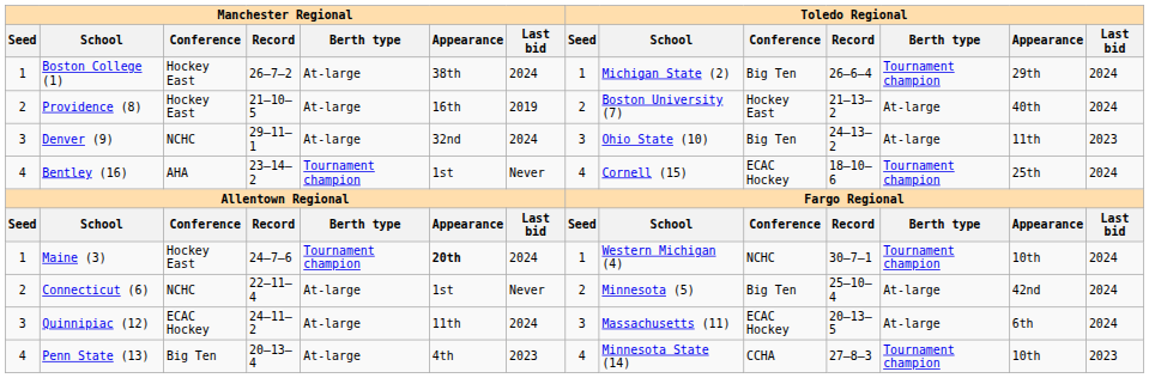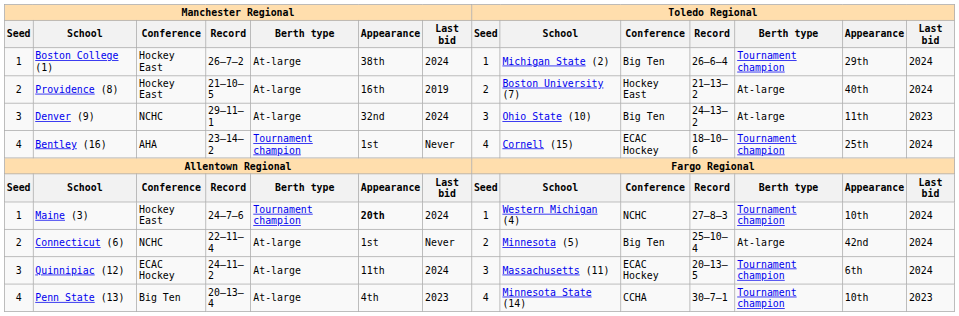 <table class="wikitable">
 <tr>
 <th colspan="7" style="background:#ffdead;">Manchester Regional</th>
 <th colspan="7" style="background:#ffdead;">Toledo Regional</th>
 </tr>
 <tr>
 <th>Seed</th>
 <th>School</th>
 <th>Conference</th>
 <th>Record</th>
 <th>Berth type</th>
 <th>Appearance</th>
 <th>Last bid</th>
 <th>Seed</th>
 <th>School</th>
 <th>Conference</th>
 <th>Record</th>
 <th>Berth type</th>
 <th>Appearance</th>
 <th>Last bid</th>
 </tr>
 <tr>
 <td align=center>1</td>
 <td><a href='#'>Boston College</a> (1)</td>
 <td>Hockey East</td>
 <td>26–7–2</td>
 <td>At-large</td>
 <td>38th</td>
 <td>2024</td>
 <td align=center>1</td>
 <td><a href='#'>Michigan State</a> (2)</td>
 <td>Big Ten</td>
 <td>26–6–4</td>
 <td><a href='#'>Tournament champion</a></td>
 <td>29th</td>
 <td>2024</td>
 </tr>
 <tr>
 <td align=center>2</td>
 <td><a href='#'>Providence</a> (8)</td>
 <td>Hockey East</td>
 <td>21–10–5</td>
 <td>At-large</td>
 <td>16th</td>
 <td>2019</td>
 <td align=center>2</td>
 <td><a href='#'>Boston University</a> (7)</td>
 <td>Hockey East</td>
 <td>21–13–2</td>
 <td>At-large</td>
 <td>40th</td>
 <td>2024</td>
 </tr>
 <tr>
 <td align=center>3</td>
 <td><a href='#'>Denver</a> (9)</td>
 <td>NCHC</td>
 <td>29–11–1</td>
 <td>At-large</td>
 <td>32nd</td>
 <td>2024</td>
 <td align=center>3</td>
 <td><a href='#'>Ohio State</a> (10)</td>
 <td>Big Ten</td>
 <td>24–13–2</td>
 <td>At-large</td>
 <td>11th</td>
 <td>2023</td>
 </tr>
 <tr>
 <td align=center>4</td>
 <td><a href='#'>Bentley</a> (16)</td>
 <td>AHA</td>
 <td>23–14–2</td>
 <td><a href='#'>Tournament champion</a></td>
 <td>1st</td>
 <td>Never</td>
 <td align=center>4</td>
 <td><a href='#'>Cornell</a> (15)</td>
 <td>ECAC Hockey</td>
 <td>18–10–6</td>
 <td><a href='#'>Tournament champion</a></td>
 <td>25th</td>
 <td>2024</td>
 </tr>
 <tr>
 <th colspan="7" style="background:#ffdead;">Allentown Regional</th>
 <th colspan="7" style="background:#ffdead;">Fargo Regional</th>
 </tr>
 <tr>
 <th>Seed</th>
 <th>School</th>
 <th>Conference</th>
 <th>Record</th>
 <th>Berth type</th>
 <th>Appearance</th>
 <th>Last bid</th>
 <th>Seed</th>
 <th>School</th>
 <th>Conference</th>
 <th>Record</th>
 <th>Berth type</th>
 <th>Appearance</th>
 <th>Last bid</th>
 </tr>
 <tr>
 <td align=center>1</td>
 <td><a href='#'>Maine</a> (3)</td>
 <td>Hockey East</td>
 <td>24–7–6</td>
 <td><a href='#'>Tournament champion</a></td>
 <td><strong>20th</strong></td>
 <td>2024</td>
 <td align=center>1</td>
 <td><a href='#'>Western Michigan</a> (4)</td>
 <td>NCHC</td>
-<td>30–7–1</td>
+<td>27–8–3</td>
 <td><a href='#'>Tournament champion</a></td>
 <td>10th</td>
 <td>2024</td>
 </tr>
 <tr>
 <td align=center>2</td>
 <td><a href='#'>Connecticut</a> (6)</td>
 <td>NCHC</td>
 <td>22–11–4</td>
 <td>At-large</td>
 <td>1st</td>
 <td>Never</td>
 <td align=center>2</td>
 <td><a href='#'>Minnesota</a> (5)</td>
 <td>Big Ten</td>
 <td>25–10–4</td>
 <td>At-large</td>
 <td>42nd</td>
 <td>2024</td>
 </tr>
 <tr>
 <td align=center>3</td>
 <td><a href='#'>Quinnipiac</a> (12)</td>
 <td>ECAC Hockey</td>
 <td>24–11–2</td>
 <td>At-large</td>
 <td>11th</td>
 <td>2024</td>
 <td align=center>3</td>
 <td><a href='#'>Massachusetts</a> (11)</td>
 <td>ECAC Hockey</td>
 <td>20–13–5</td>
-<td>At-large</td>
+<td><a href='#'>Tournament champion</a></td>
 <td>6th</td>
 <td>2024</td>
 </tr>
 <tr>
 <td align=center>4</td>
 <td><a href='#'>Penn State</a> (13)</td>
 <td>Big Ten</td>
 <td>20–13–4</td>
 <td>At-large</td>
 <td>4th</td>
 <td>2023</td>
 <td align=center>4</td>
 <td><a href='#'>Minnesota State</a> (14)</td>
 <td>CCHA</td>
-<td>27–8–3</td>
+<td>30–7–1</td>
 <td><a href='#'>Tournament champion</a></td>
 <td>10th</td>
 <td>2023</td>
 </tr>
 </table>
